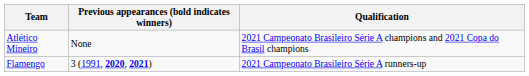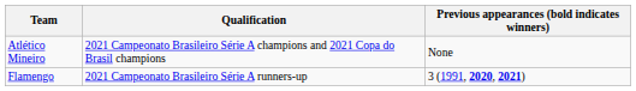 <table class="wikitable">
 <tr>
 <th>Team</th>
+<th>Qualification</th>
 <th>Previous appearances (bold indicates winners)</th>
-<th>Qualification</th>
 </tr>
 <tr>
 <td> <a href='#'>Atlético Mineiro</a></td>
+<td><a href='#'>2021 Campeonato Brasileiro Série A</a> champions and <a href='#'>2021 Copa do Brasil</a> champions</td>
 <td>None</td>
-<td><a href='#'>2021 Campeonato Brasileiro Série A</a> champions and <a href='#'>2021 Copa do Brasil</a> champions</td>
 </tr>
 <tr>
 <td> <a href='#'>Flamengo</a></td>
+<td><a href='#'>2021 Campeonato Brasileiro Série A</a> runners-up</td>
 <td>3 (<a href='#'>1991</a>, <strong><a href='#'>2020</a></strong>, <strong><a href='#'>2021</a></strong>)</td>
-<td><a href='#'>2021 Campeonato Brasileiro Série A</a> runners-up</td>
 </tr>
 </table>
